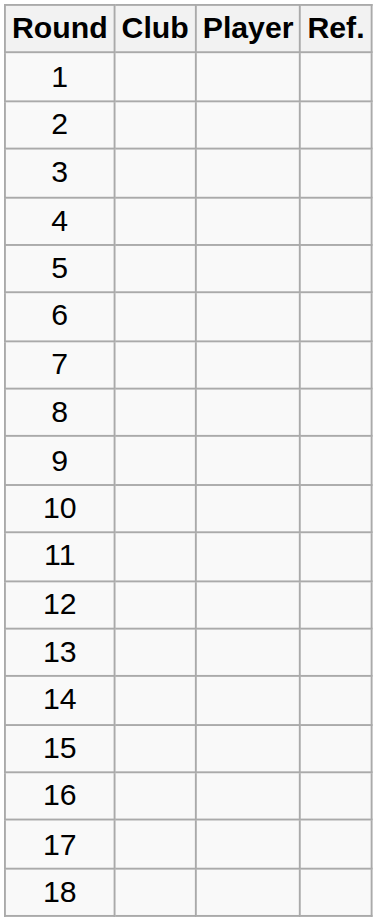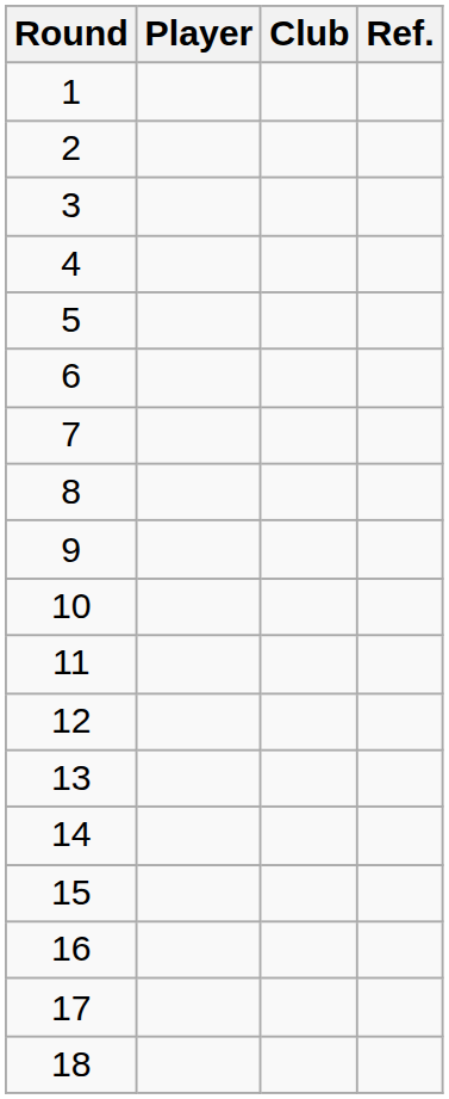 <table class="wikitable sortable" style="text-align:center">
 <tr>
 <th>Round</th>
+<th>Player</th>
 <th>Club</th>
-<th>Player</th>
 <th class="unsortable">Ref.</th>
 </tr>
 <tr>
 <td>1</td>
 <td style="text-align:left;"><strong></strong></td>
 <td style="text-align:left;"><strong></strong></td>
 <td></td>
 </tr>
 <tr>
 <td>2</td>
 <td style="text-align:left;"></td>
 <td style="text-align:left;"></td>
 <td></td>
 </tr>
 <tr>
 <td>3</td>
 <td style="text-align:left;"></td>
 <td style="text-align:left;"></td>
 <td></td>
 </tr>
 <tr>
 <td>4</td>
 <td style="text-align:left;"></td>
 <td style="text-align:left;"></td>
 <td></td>
 </tr>
 <tr>
 <td>5</td>
 <td style="text-align:left;"></td>
 <td style="text-align:left;"></td>
 <td></td>
 </tr>
 <tr>
 <td>6</td>
 <td style="text-align:left;"></td>
 <td style="text-align:left;"></td>
 <td></td>
 </tr>
 <tr>
 <td>7</td>
 <td style="text-align:left;"></td>
 <td style="text-align:left;"></td>
 <td></td>
 </tr>
 <tr>
 <td>8</td>
 <td style="text-align:left;"></td>
 <td style="text-align:left;"></td>
 <td></td>
 </tr>
 <tr>
 <td>9</td>
 <td style="text-align:left;"></td>
 <td style="text-align:left;"></td>
 <td></td>
 </tr>
 <tr>
 <td>10</td>
 <td style="text-align:left;"></td>
 <td style="text-align:left;"></td>
 <td></td>
 </tr>
 <tr>
 <td>11</td>
 <td style="text-align:left;"></td>
 <td style="text-align:left;"></td>
 <td></td>
 </tr>
 <tr>
 <td>12</td>
 <td style="text-align:left;"></td>
 <td style="text-align:left;"></td>
 <td></td>
 </tr>
 <tr>
 <td>13</td>
 <td style="text-align:left;"></td>
 <td style="text-align:left;"></td>
 <td></td>
 </tr>
 <tr>
 <td>14</td>
 <td style="text-align:left;"></td>
 <td style="text-align:left;"></td>
 <td></td>
 </tr>
 <tr>
 <td>15</td>
 <td style="text-align:left;"></td>
 <td style="text-align:left;"></td>
 <td></td>
 </tr>
 <tr>
 <td>16</td>
 <td style="text-align:left;"></td>
 <td style="text-align:left;"></td>
 <td></td>
 </tr>
 <tr>
 <td>17</td>
 <td style="text-align:left;"></td>
 <td style="text-align:left;"></td>
 <td></td>
 </tr>
 <tr>
 <td>18</td>
 <td style="text-align:left;"></td>
 <td style="text-align:left;"></td>
 <td></td>
 </tr>
 </table>
